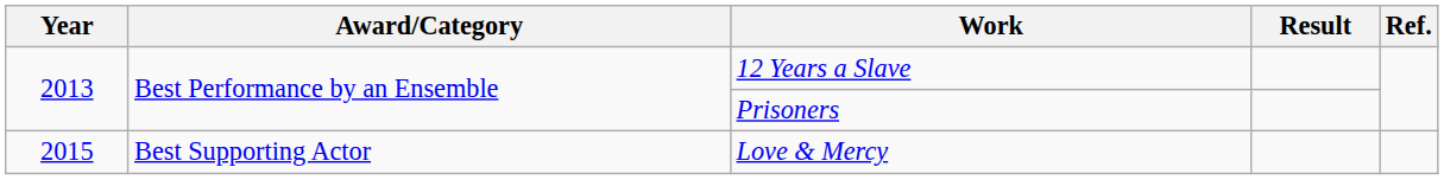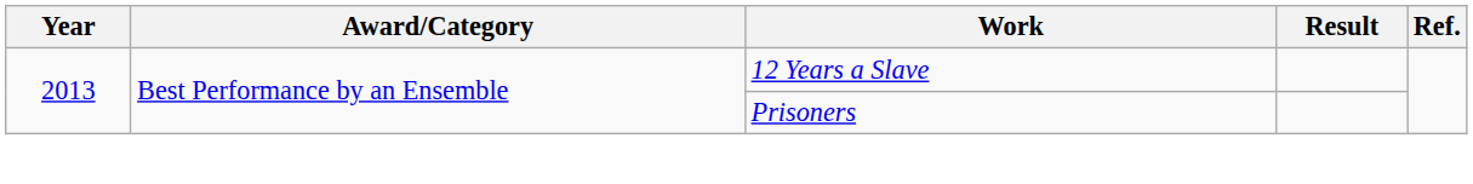 <table class=wikitable>
 <tr>
 <th scope="col" style="width:5em;">Year</th>
 <th scope="col" style="width:28em;">Award/Category</th>
 <th scope="col" style="width:25em;">Work</th>
 <th scope="col" style="width:5em;">Result</th>
 <th>Ref.</th>
 </tr>
 <tr>
 <td style="text-align:center;", rowspan="2"><a href='#'>2013</a></td>
 <td rowspan="2"><a href='#'>Best Performance by an Ensemble</a></td>
 <td><em><a href='#'>12 Years a Slave</a></em></td>
 <td></td>
 <td rowspan="2"></td>
 </tr>
 <tr>
 <td><em><a href='#'>Prisoners</a></em></td>
 <td></td>
 </tr>
-<tr>
-<td style="text-align:center;"><a href='#'>2015</a></td>
-<td><a href='#'>Best Supporting Actor</a></td>
-<td><em><a href='#'>Love & Mercy</a></em></td>
-<td></td>
-<td></td>
-</tr>
 </table>
